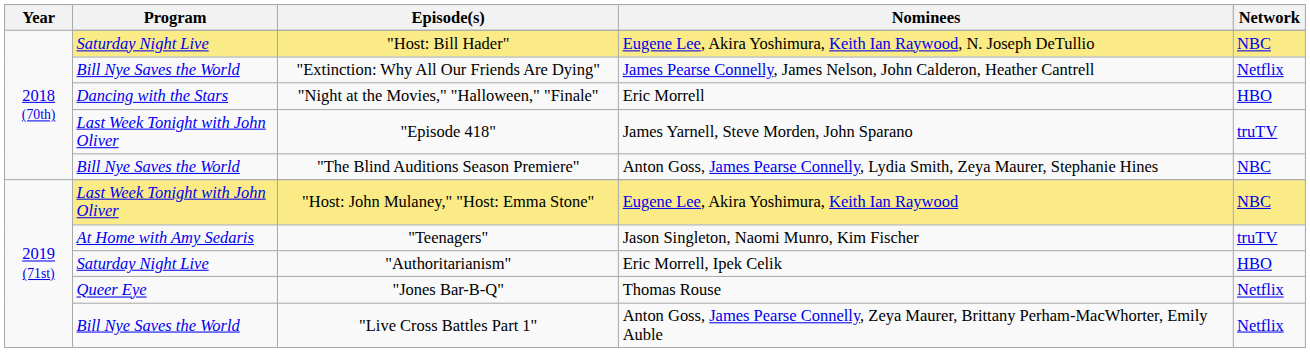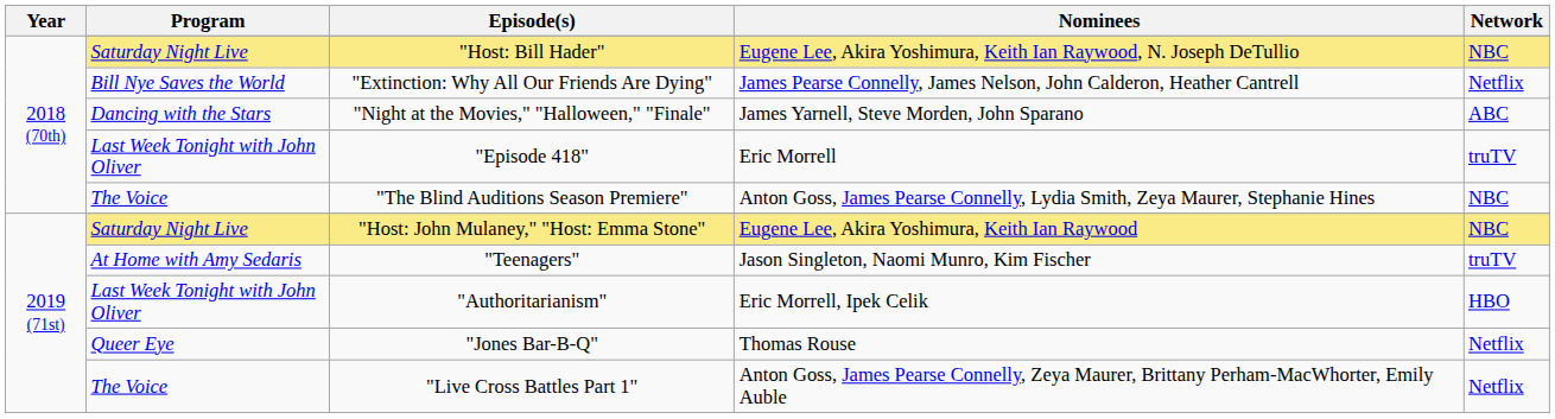 <table class="wikitable" style="width:100%">
 <tr bgcolor="#bebebe">
 <th width="5%">Year</th>
 <th width="15%">Program</th>
 <th width="25%">Episode(s)</th>
 <th width="45%">Nominees</th>
 <th width="5%">Network</th>
 </tr>
 <tr>
 <td rowspan=6 style="text-align:center"><a href='#'>2018</a><br><small><a href='#'>(70th)</a></small><br></td>
 </tr>
 <tr style="background:#FAEB86">
 <td><em><a href='#'>Saturday Night Live</a></em></td>
 <td align=center>"Host: Bill Hader"</td>
 <td><a href='#'>Eugene Lee</a>, Akira Yoshimura, <a href='#'>Keith Ian Raywood</a>, N. Joseph DeTullio</td>
 <td><a href='#'>NBC</a></td>
 </tr>
 <tr>
 <td><em><a href='#'>Bill Nye Saves the World</a></em></td>
 <td align=center>"Extinction: Why All Our Friends Are Dying"</td>
 <td><a href='#'>James Pearse Connelly</a>, James Nelson, John Calderon, Heather Cantrell</td>
 <td><a href='#'>Netflix</a></td>
 </tr>
 <tr>
 <td><em><a href='#'>Dancing with the Stars</a></em></td>
 <td align=center>"Night at the Movies," "Halloween," "Finale"</td>
-<td>Eric Morrell</td>
-<td><a href='#'>HBO</a></td>
+<td>James Yarnell, Steve Morden, John Sparano</td>
+<td><a href='#'>ABC</a></td>
 </tr>
 <tr>
 <td><em><a href='#'>Last Week Tonight with John Oliver</a></em></td>
 <td align=center>"Episode 418"</td>
-<td>James Yarnell, Steve Morden, John Sparano</td>
+<td>Eric Morrell</td>
 <td><a href='#'>truTV</a></td>
 </tr>
 <tr>
-<td><em><a href='#'>Bill Nye Saves the World</a></em></td>
+<td><em><a href='#'>The Voice</a></em></td>
 <td align=center>"The Blind Auditions Season Premiere"</td>
 <td>Anton Goss, <a href='#'>James Pearse Connelly</a>, Lydia Smith, Zeya Maurer, Stephanie Hines</td>
 <td><a href='#'>NBC</a></td>
 </tr>
 <tr>
 <td rowspan=6 style="text-align:center"><a href='#'>2019</a><br><small><a href='#'>(71st)</a></small><br></td>
 </tr>
 <tr style="background:#FAEB86">
-<td><em><a href='#'>Last Week Tonight with John Oliver</a></em></td>
+<td><em><a href='#'>Saturday Night Live</a></em></td>
 <td align=center>"Host: John Mulaney," "Host: Emma Stone"</td>
 <td><a href='#'>Eugene Lee</a>, Akira Yoshimura, <a href='#'>Keith Ian Raywood</a></td>
 <td><a href='#'>NBC</a></td>
 </tr>
 <tr>
 <td><em><a href='#'>At Home with Amy Sedaris</a></em></td>
 <td align=center>"Teenagers"</td>
 <td>Jason Singleton, Naomi Munro, Kim Fischer</td>
 <td><a href='#'>truTV</a></td>
 </tr>
 <tr>
-<td><em><a href='#'>Saturday Night Live</a></em></td>
+<td><em><a href='#'>Last Week Tonight with John Oliver</a></em></td>
 <td align=center>"Authoritarianism"</td>
 <td>Eric Morrell, Ipek Celik</td>
 <td><a href='#'>HBO</a></td>
 </tr>
 <tr>
 <td><em><a href='#'>Queer Eye</a></em></td>
 <td align=center>"Jones Bar-B-Q"</td>
 <td>Thomas Rouse</td>
 <td><a href='#'>Netflix</a></td>
 </tr>
 <tr>
-<td><em><a href='#'>Bill Nye Saves the World</a></em></td>
+<td><em><a href='#'>The Voice</a></em></td>
 <td align=center>"Live Cross Battles Part 1"</td>
 <td>Anton Goss, <a href='#'>James Pearse Connelly</a>, Zeya Maurer, Brittany Perham-MacWhorter, Emily Auble</td>
 <td><a href='#'>Netflix</a></td>
 </tr>
 </table>
